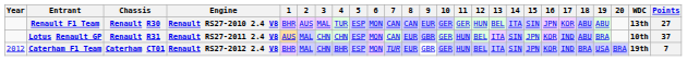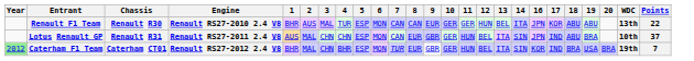 <table class="wikitable" style="text-align:center; font-size:85%">
 <tr>
 <th>Year</th>
 <th>Entrant</th>
 <th>Chassis</th>
 <th>Engine</th>
 <th>1</th>
 <th>2</th>
 <th>3</th>
 <th>4</th>
 <th>5</th>
 <th>6</th>
 <th>7</th>
 <th>8</th>
 <th>9</th>
 <th>10</th>
 <th>11</th>
 <th>12</th>
 <th>13</th>
 <th>14</th>
-<th>15</th>
 <th>16</th>
 <th>17</th>
 <th>18</th>
 <th>19</th>
 <th>20</th>
 <th>WDC</th>
 <th><a href='#'>Points</a></th>
 </tr>
 <tr>
 <td></td>
 <th nowrap><a href='#'>Renault F1 Team</a></th>
 <th nowrap><a href='#'>Renault</a> <a href='#'>R30</a></th>
 <th nowrap><a href='#'>Renault</a> RS27-2010 2.4 <a href='#'>V8</a></th>
 <td style="background:#EFCFFF;"><a href='#'>BHR</a><br></td>
 <td style="background:#EFCFFF;"><a href='#'>AUS</a><br></td>
 <td style="background:#EFCFFF;"><a href='#'>MAL</a><br></td>
 <td style="background:#DFFFDF;"><a href='#'>TUR</a><br></td>
 <td style="background:#CFCFFF;"><a href='#'>ESP</a><br></td>
 <td style="background:#CFCFFF;"><a href='#'>MON</a><br></td>
 <td style="background:#CFCFFF;"><a href='#'>CAN</a><br></td>
 <td style="background:#CFCFFF;"><a href='#'>CAN</a><br></td>
 <td style="background:#CFCFFF;"><a href='#'>EUR</a><br></td>
 <td style="background:#CFCFFF;"><a href='#'>GER</a><br></td>
 <td style="background:#DFFFDF;"><a href='#'>GER</a><br></td>
 <td style="background:#DFFFDF;"><a href='#'>HUN</a><br></td>
 <td style="background:#DFFFDF;"><a href='#'>BEL</a><br></td>
 <td style="background:#CFCFFF;"><a href='#'>ITA</a><br></td>
-<td style="background:#CFCFFF;"><a href='#'>SIN</a><br></td>
 <td style="background:#EFCFFF;"><a href='#'>JPN</a><br></td>
 <td style="background:#EFCFFF;"><a href='#'>KOR</a><br></td>
 <td style="background:#CFCFFF;"><a href='#'>ABU</a><br></td>
 <td style="background:#DFFFDF;"><a href='#'>ABU</a><br></td>
 <td></td>
 <th>13th</th>
-<th>27</th>
+<th>22</th>
 </tr>
 <tr>
 <td></td>
 <th nowrap><a href='#'>Lotus</a> <a href='#'>Renault GP</a></th>
 <th nowrap><a href='#'>Renault</a> <a href='#'>R31</a></th>
 <th nowrap><a href='#'>Renault</a> RS27-2011 2.4 <a href='#'>V8</a></th>
 <td style="background:#FFDF9F;"><a href='#'>AUS</a><br></td>
 <td style="background:#CFCFFF;"><a href='#'>MAL</a><br></td>
 <td style="background:#DFFFDF;"><a href='#'>CHN</a><br></td>
 <td style="background:#DFFFDF;"><a href='#'>CHN</a><br></td>
 <td style="background:#CFCFFF;"><a href='#'>ESP</a><br></td>
 <td style="background:#EFCFFF;"><a href='#'>MON</a><br></td>
 <td style="background:#DFFFDF;"><a href='#'>CAN</a><br></td>
 <td style="background:#CFCFFF;"><a href='#'>EUR</a><br></td>
 <td style="background:#CFCFFF;"><a href='#'>GBR</a><br></td>
 <td style="background:#DFFFDF;"><a href='#'>GER</a><br></td>
 <td style="background:#CFCFFF;"><a href='#'>HUN</a><br></td>
 <td style="background:#DFFFDF;"><a href='#'>BEL</a><br></td>
 <td style="background:#EFCFFF;"><a href='#'>ITA</a><br></td>
 <td style="background:#CFCFFF;"><a href='#'>SIN</a><br></td>
-<td style="background:#DFFFDF;"><a href='#'>JPN</a><br></td>
-<td style="background:#EFCFFF;"><a href='#'>KOR</a><br></td>
+<td style="background:#EFCFFF;"><a href='#'>JPN</a><br></td>
 <td style="background:#CFCFFF;"><a href='#'>IND</a><br></td>
 <td style="background:#CFCFFF;"><a href='#'>ABU</a><br></td>
 <td style="background:#DFFFDF;"><a href='#'>BRA</a><br></td>
 <td></td>
 <th>10th</th>
 <th>37</th>
 </tr>
 <tr>
-<td><a href='#'>2012</a></td>
+<td style="background: lightgreen;"><a href='#'>2012</a></td>
 <th nowrap><a href='#'>Caterham F1 Team</a></th>
 <th nowrap><a href='#'>Caterham</a> <a href='#'>CT01</a></th>
 <th nowrap><a href='#'>Renault</a> RS27-2012 2.4 <a href='#'>V8</a></th>
 <td style="background:#EFCFFF;"><a href='#'>BHR</a><br></td>
 <td style="background:#CFCFFF;"><a href='#'>MAL</a><br></td>
 <td style="background:#CFCFFF;"><a href='#'>CHN</a><br></td>
 <td style="background:#CFCFFF;"><a href='#'>BHR</a><br></td>
 <td style="background:#CFCFFF;"><a href='#'>ESP</a><br></td>
 <td style="background:#EFCFFF;"><a href='#'>MON</a><br></td>
 <td style="background:#CFCFFF;"><em><a href='#'>TUR</a></em><br></td>
 <td style="background:#CFCFFF;"><a href='#'>EUR</a><br></td>
 <td style="background:#FFFFFF;"><a href='#'>GBR</a><br></td>
 <td style="background:#CFCFFF;"><a href='#'>GER</a><br></td>
 <td style="background:#CFCFFF;"><a href='#'>HUN</a><br></td>
 <td style="background:#CFCFFF;"><a href='#'>BEL</a><br></td>
 <td style="background:#CFCFFF;"><a href='#'>ITA</a><br></td>
 <td style="background:#CFCFFF;"><a href='#'>SIN</a><br></td>
-<td style="background:#CFCFFF;"><a href='#'>JPN</a><br></td>
 <td style="background:#CFCFFF;"><a href='#'>KOR</a><br></td>
 <td style="background:#CFCFFF;"><a href='#'>IND</a><br></td>
 <td style="background:#CFCFFF;"><a href='#'>BRA</a><br></td>
 <td style="background:#CFCFFF;"><a href='#'>USA</a><br></td>
 <td style="background:#CFCFFF;"><a href='#'>BRA</a><br></td>
 <th>19th</th>
 <th>7</th>
 </tr>
 </table>
